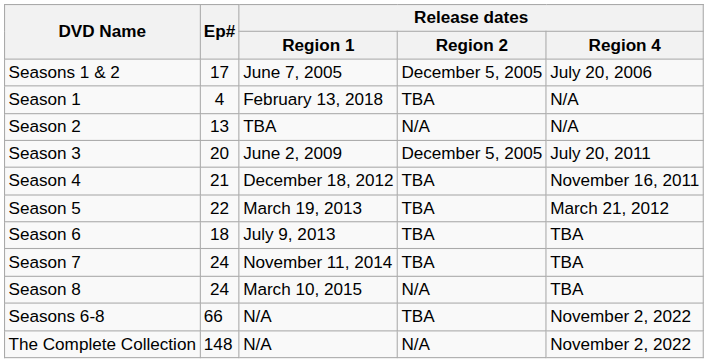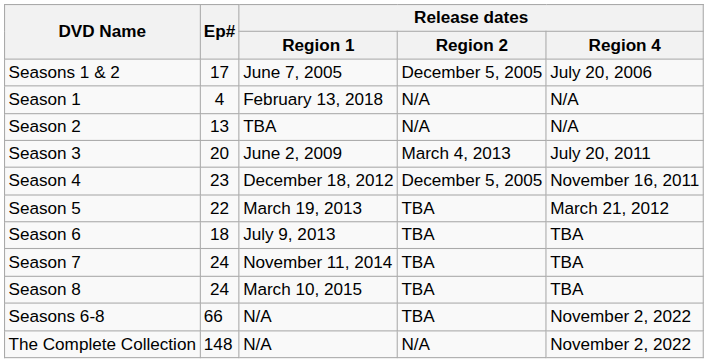 <table class="wikitable">
 <tr>
 <th rowspan="2">DVD Name</th>
 <th rowspan="2">Ep#</th>
 <th colspan="3">Release dates</th>
 </tr>
 <tr>
 <th>Region 1</th>
 <th>Region 2</th>
 <th>Region 4</th>
 </tr>
 <tr>
 <td>Seasons 1 & 2</td>
 <td align="center">17</td>
 <td>June 7, 2005</td>
 <td>December 5, 2005</td>
 <td>July 20, 2006</td>
 </tr>
 <tr>
 <td>Season 1</td>
 <td align="center">4</td>
 <td>February 13, 2018<br></td>
-<td>TBA</td>
+<td>N/A</td>
 <td>N/A</td>
 </tr>
 <tr>
 <td>Season 2</td>
 <td align="center">13</td>
 <td>TBA</td>
 <td>N/A</td>
 <td>N/A</td>
 </tr>
 <tr>
 <td>Season 3</td>
 <td align="center">20</td>
 <td>June 2, 2009</td>
-<td>December 5, 2005</td>
+<td>March 4, 2013</td>
 <td>July 20, 2011</td>
 </tr>
 <tr>
 <td>Season 4</td>
-<td align="center">21</td>
+<td align="center">23</td>
 <td>December 18, 2012</td>
-<td>TBA</td>
+<td>December 5, 2005</td>
 <td>November 16, 2011</td>
 </tr>
 <tr>
 <td>Season 5</td>
 <td align="center">22</td>
 <td>March 19, 2013</td>
 <td>TBA</td>
 <td>March 21, 2012</td>
 </tr>
 <tr>
 <td>Season 6</td>
 <td align="center">18</td>
 <td>July 9, 2013</td>
 <td>TBA</td>
 <td>TBA</td>
 </tr>
 <tr>
 <td>Season 7</td>
 <td align="center">24</td>
 <td>November 11, 2014</td>
 <td>TBA</td>
 <td>TBA</td>
 </tr>
 <tr>
 <td>Season 8</td>
 <td align="center">24</td>
 <td>March 10, 2015</td>
-<td>N/A</td>
+<td>TBA</td>
 <td>TBA</td>
 </tr>
 <tr>
 <td>Seasons 6-8</td>
 <td>66</td>
 <td>N/A</td>
 <td>TBA</td>
 <td>November 2, 2022</td>
 </tr>
 <tr>
 <td>The Complete Collection</td>
 <td>148</td>
 <td>N/A</td>
 <td>N/A</td>
 <td>November 2, 2022</td>
 </tr>
 </table>
